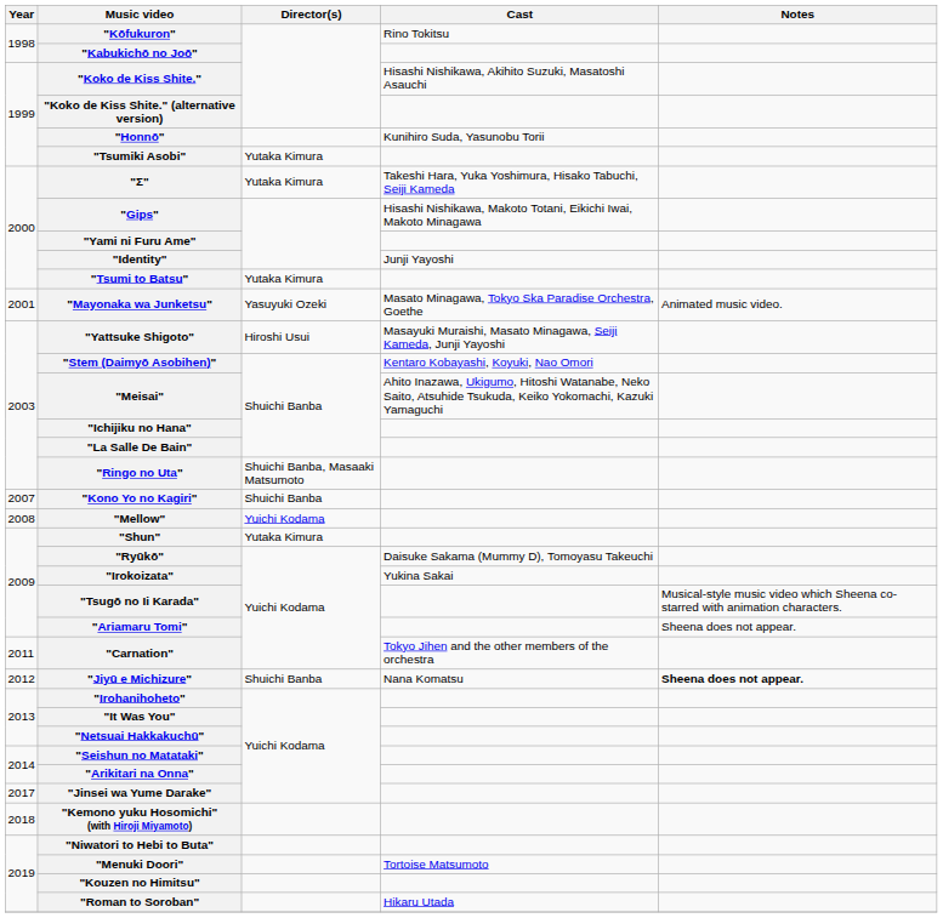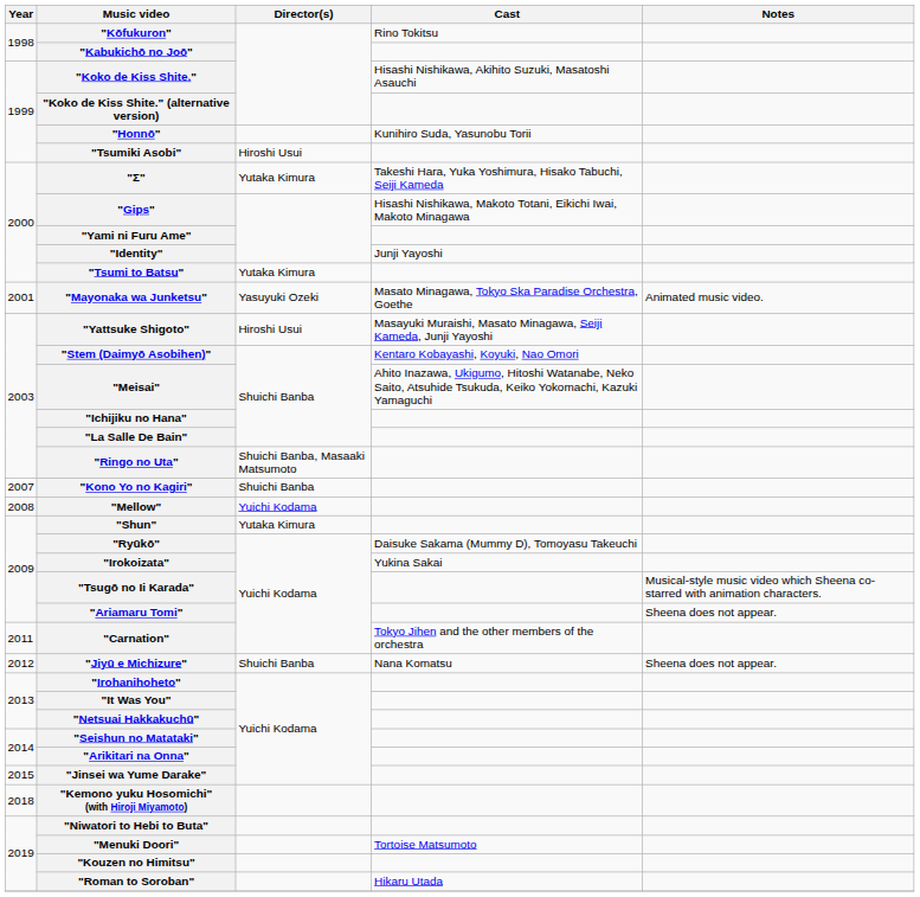 <table class="wikitable plainrowheaders" width=98%>
 <tr>
 <th scope="col" width=3%>Year</th>
 <th scope="col" width=22%>Music video</th>
 <th scope="col" width=15%>Director(s)</th>
 <th scope="col" width=30%>Cast</th>
 <th scope="col" width=30%>Notes</th>
 </tr>
 <tr>
 <td rowspan="2">1998</td>
 <th scope="row">"<a href='#'>Kōfukuron</a>"</th>
 <td rowspan="4"></td>
 <td>Rino Tokitsu</td>
 <td></td>
 </tr>
 <tr>
 <th scope="row">"<a href='#'>Kabukichō no Joō</a>"</th>
 <td></td>
 <td></td>
 </tr>
 <tr>
 <td rowspan="4">1999</td>
 <th scope="row">"<a href='#'>Koko de Kiss Shite.</a>"</th>
 <td>Hisashi Nishikawa, Akihito Suzuki, Masatoshi Asauchi</td>
 <td></td>
 </tr>
 <tr>
 <th scope="row">"Koko de Kiss Shite." (alternative version)</th>
 <td></td>
 <td></td>
 </tr>
 <tr>
 <th scope="row">"<a href='#'>Honnō</a>"</th>
 <td></td>
 <td>Kunihiro Suda, Yasunobu Torii</td>
 <td></td>
 </tr>
 <tr>
 <th scope="row">"Tsumiki Asobi"</th>
-<td>Yutaka Kimura</td>
+<td>Hiroshi Usui</td>
 <td></td>
 <td></td>
 </tr>
 <tr>
 <td rowspan="5">2000</td>
 <th scope="row">"Σ"</th>
 <td>Yutaka Kimura</td>
 <td>Takeshi Hara, Yuka Yoshimura, Hisako Tabuchi, <a href='#'>Seiji Kameda</a></td>
 <td></td>
 </tr>
 <tr>
 <th scope="row">"<a href='#'>Gips</a>"</th>
 <td rowspan="3"></td>
 <td>Hisashi Nishikawa, Makoto Totani, Eikichi Iwai, Makoto Minagawa</td>
 <td></td>
 </tr>
 <tr>
 <th scope="row">"Yami ni Furu Ame"</th>
 <td></td>
 <td></td>
 </tr>
 <tr>
 <th scope="row">"Identity"</th>
 <td>Junji Yayoshi</td>
 <td></td>
 </tr>
 <tr>
 <th scope="row">"<a href='#'>Tsumi to Batsu</a>"</th>
 <td>Yutaka Kimura</td>
 <td></td>
 <td></td>
 </tr>
 <tr>
 <td>2001</td>
 <th scope="row">"<a href='#'>Mayonaka wa Junketsu</a>"</th>
 <td>Yasuyuki Ozeki</td>
 <td>Masato Minagawa, <a href='#'>Tokyo Ska Paradise Orchestra</a>, Goethe</td>
 <td>Animated music video.</td>
 </tr>
 <tr>
 <td rowspan="6">2003</td>
 <th scope="row">"Yattsuke Shigoto"</th>
 <td>Hiroshi Usui</td>
 <td>Masayuki Muraishi, Masato Minagawa, <a href='#'>Seiji Kameda</a>, Junji Yayoshi</td>
 <td></td>
 </tr>
 <tr>
 <th scope="row">"<a href='#'>Stem (Daimyō Asobihen)</a>"</th>
 <td rowspan="4">Shuichi Banba</td>
 <td><a href='#'>Kentaro Kobayashi</a>, <a href='#'>Koyuki</a>, <a href='#'>Nao Omori</a></td>
 <td></td>
 </tr>
 <tr>
 <th scope="row">"Meisai"</th>
 <td>Ahito Inazawa, <a href='#'>Ukigumo</a>, Hitoshi Watanabe, Neko Saito, Atsuhide Tsukuda, Keiko Yokomachi, Kazuki Yamaguchi</td>
 <td></td>
 </tr>
 <tr>
 <th scope="row">"Ichijiku no Hana"</th>
 <td></td>
 <td></td>
 </tr>
 <tr>
 <th scope="row">"La Salle De Bain"</th>
 <td></td>
 <td></td>
 </tr>
 <tr>
 <th scope="row">"<a href='#'>Ringo no Uta</a>"</th>
 <td>Shuichi Banba, Masaaki Matsumoto</td>
 <td></td>
 <td></td>
 </tr>
 <tr>
 <td>2007</td>
 <th scope="row">"<a href='#'>Kono Yo no Kagiri</a>"</th>
 <td>Shuichi Banba</td>
 <td></td>
 <td></td>
 </tr>
 <tr>
 <td>2008</td>
 <th scope="row">"Mellow"</th>
 <td><a href='#'>Yuichi Kodama</a></td>
 <td></td>
 <td></td>
 </tr>
 <tr>
 <td rowspan="5">2009</td>
 <th scope="row">"Shun"</th>
 <td>Yutaka Kimura</td>
 <td></td>
 <td></td>
 </tr>
 <tr>
 <th scope="row">"Ryūkō"</th>
 <td rowspan="5">Yuichi Kodama</td>
 <td>Daisuke Sakama (Mummy D), Tomoyasu Takeuchi</td>
 <td></td>
 </tr>
 <tr>
 <th scope="row">"Irokoizata"</th>
 <td>Yukina Sakai</td>
 <td></td>
 </tr>
 <tr>
 <th scope="row">"Tsugō no Ii Karada"</th>
 <td></td>
 <td>Musical-style music video which Sheena co-starred with animation characters.</td>
 </tr>
 <tr>
 <th scope="row">"<a href='#'>Ariamaru Tomi</a>"</th>
 <td></td>
 <td>Sheena does not appear.</td>
 </tr>
 <tr>
 <td>2011</td>
 <th scope="row">"Carnation"</th>
 <td><a href='#'>Tokyo Jihen</a> and the other members of the orchestra</td>
 <td></td>
 </tr>
 <tr>
 <td>2012</td>
 <th scope="row">"<a href='#'>Jiyū e Michizure</a>"</th>
 <td>Shuichi Banba</td>
 <td>Nana Komatsu</td>
-<td><strong>Sheena does not appear.</strong></td>
+<td>Sheena does not appear.</td>
 </tr>
 <tr>
 <td rowspan="3">2013</td>
 <th scope="row">"<a href='#'>Irohanihoheto</a>"</th>
 <td rowspan="6">Yuichi Kodama</td>
 <td></td>
 <td></td>
 </tr>
 <tr>
 <th scope="row">"It Was You"</th>
 <td></td>
 <td></td>
 </tr>
 <tr>
 <th scope="row">"<a href='#'>Netsuai Hakkakuchū</a>"</th>
 <td></td>
 <td></td>
 </tr>
 <tr>
 <td rowspan="2">2014</td>
 <th scope="row">"<a href='#'>Seishun no Matataki</a>"</th>
 <td></td>
 <td></td>
 </tr>
 <tr>
 <th scope="row">"<a href='#'>Arikitari na Onna</a>"</th>
 <td></td>
 <td></td>
 </tr>
 <tr>
-<td rowspan="1">2017</td>
+<td rowspan="1">2015</td>
 <th scope="row">"Jinsei wa Yume Darake"</th>
 <td></td>
 <td></td>
 </tr>
 <tr>
 <td rowspan="1">2018</td>
 <th scope="row">"Kemono yuku Hosomichi" <br><small>(with <a href='#'>Hiroji Miyamoto</a>)</small></th>
 <td></td>
 <td></td>
 <td></td>
 </tr>
 <tr>
 <td rowspan="4">2019</td>
 <th scope="row">"Niwatori to Hebi to Buta"</th>
 <td></td>
 <td></td>
 <td></td>
 </tr>
 <tr>
 <th scope="row">"Menuki Doori"</th>
 <td></td>
 <td><a href='#'>Tortoise Matsumoto</a></td>
 <td></td>
 </tr>
 <tr>
 <th scope="row">"Kouzen no Himitsu"</th>
 <td></td>
 <td></td>
 <td></td>
 </tr>
 <tr>
 <th scope="row">"Roman to Soroban"</th>
 <td></td>
 <td><a href='#'>Hikaru Utada</a></td>
 <td></td>
 </tr>
 <tr>
 </tr>
 </table>
